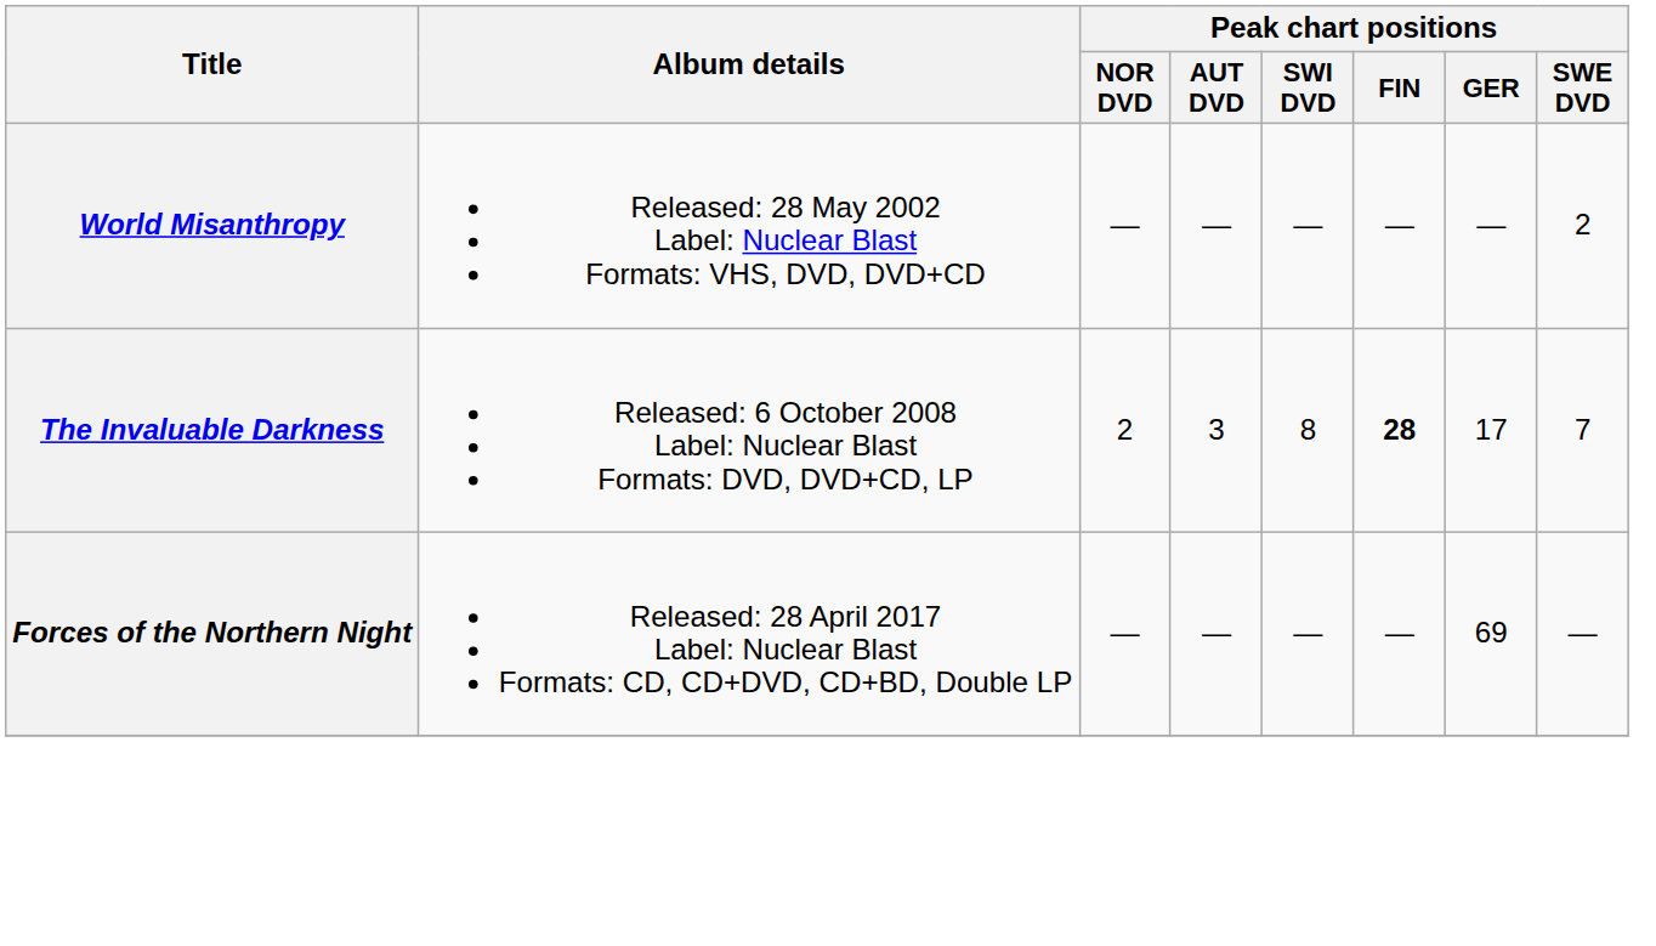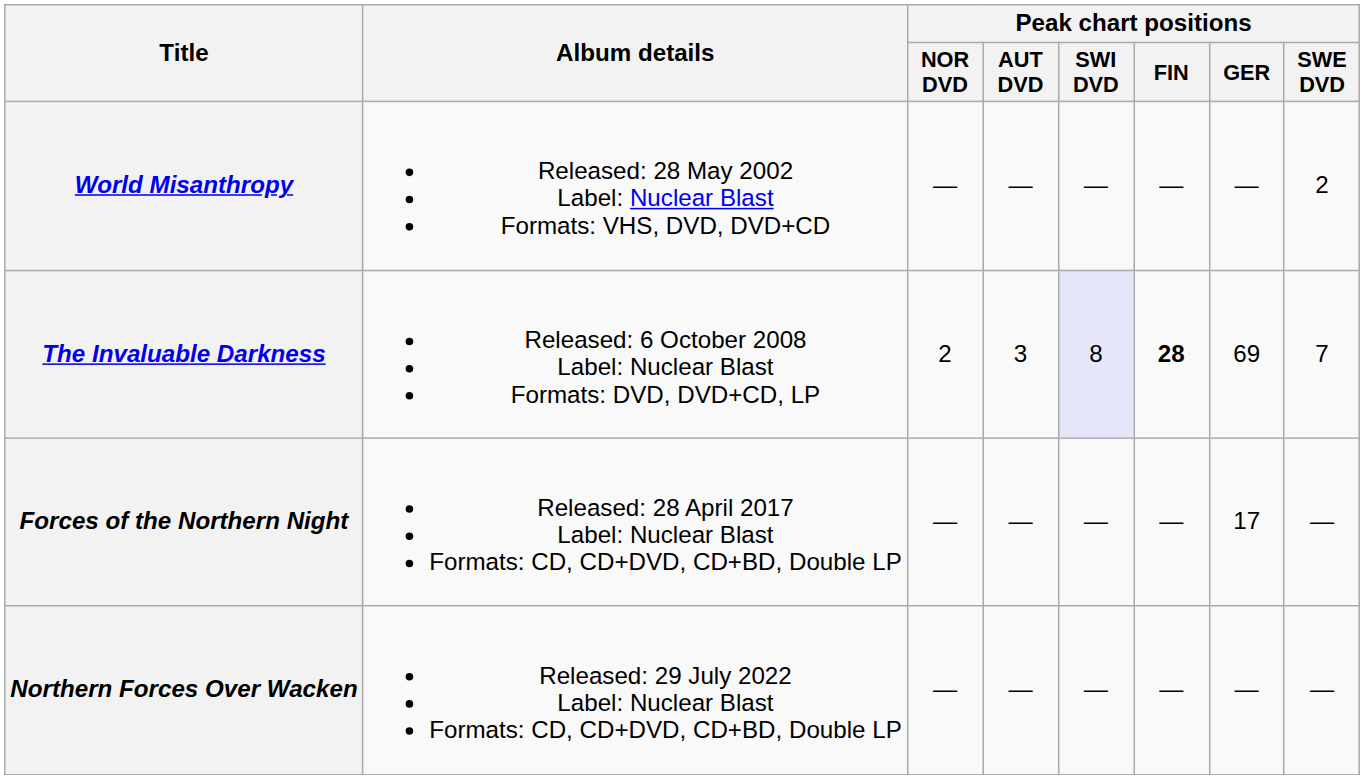 <table class="wikitable plainrowheaders" style="text-align:center;">
 <tr>
 <th scope="col" rowspan="2">Title</th>
 <th scope="col" rowspan="2">Album details</th>
 <th scope="col" colspan="6">Peak chart positions</th>
 </tr>
 <tr>
 <th scope="col" style="width:3em;font-size:90%;">NOR DVD<br></th>
 <th scope="col" style="width:3em;font-size:90%;">AUT DVD<br></th>
 <th scope="col" style="width:3em;font-size:90%;">SWI DVD<br></th>
 <th scope="col" style="width:3em;font-size:90%;">FIN<br></th>
 <th scope="col" style="width:3em;font-size:90%;">GER<br></th>
 <th scope="col" style="width:3em;font-size:90%;">SWE DVD<br></th>
 </tr>
 <tr>
 <th scope="row"><em><a href='#'>World Misanthropy</a></em></th>
 <td><br><ul><li>Released: 28 May 2002</li><li>Label: <a href='#'>Nuclear Blast</a></li><li>Formats: VHS, DVD, DVD+CD</li></ul></td>
 <td align="center">—</td>
 <td align="center">—</td>
 <td align="center">—</td>
 <td align="center">—</td>
 <td align="center">—</td>
 <td align="center">2</td>
 </tr>
 <tr>
 <th scope="row"><em><a href='#'>The Invaluable Darkness</a></em></th>
 <td><br><ul><li>Released: 6 October 2008</li><li>Label: Nuclear Blast</li><li>Formats: DVD, DVD+CD, LP</li></ul></td>
 <td align="center">2</td>
 <td align="center">3</td>
-<td align="center">8</td>
+<td align="center" style="background: lavender;">8</td>
 <td align="center"><strong>28</strong></td>
-<td align="center">17</td>
+<td align="center">69</td>
 <td align="center">7</td>
 </tr>
 <tr>
 <th scope="row"><em>Forces of the Northern Night</em></th>
 <td><br><ul><li>Released: 28 April 2017</li><li>Label: Nuclear Blast</li><li>Formats: CD, CD+DVD, CD+BD, Double LP</li></ul></td>
 <td align="center">—</td>
 <td align="center">—</td>
 <td align="center">—</td>
 <td align="center">—</td>
-<td align="center">69</td>
+<td align="center">17</td>
+<td align="center">—</td>
+</tr>
+<tr>
+<th scope="row"><em>Northern Forces Over Wacken</em></th>
+<td><br><ul><li>Released: 29 July 2022</li><li>Label: Nuclear Blast</li><li>Formats: CD, CD+DVD, CD+BD, Double LP</li></ul></td>
+<td align="center">—</td>
+<td align="center">—</td>
+<td align="center">—</td>
+<td align="center">—</td>
+<td align="center">—</td>
 <td align="center">—</td>
 </tr>
 <tr>
 </tr>
 </table>
